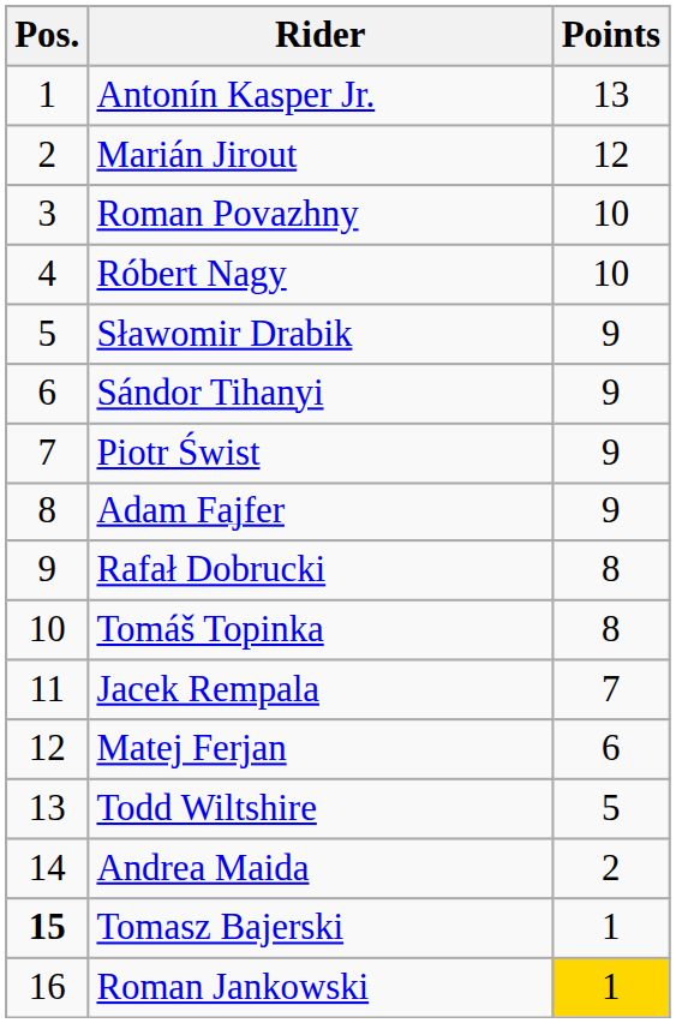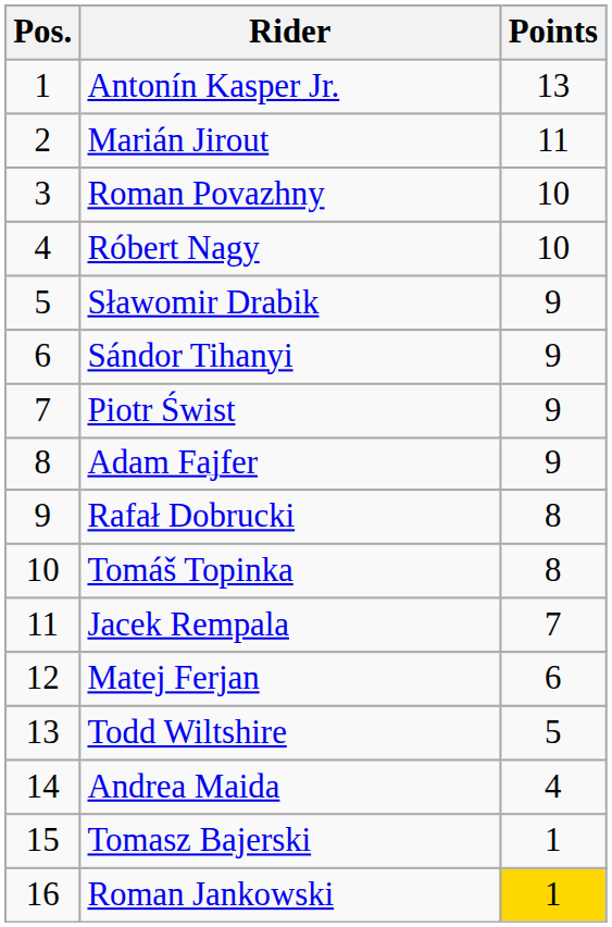 <table class=wikitable style="font-size:93%; text-align:center;">
 <tr>
 <th width=25px>Pos.</th>
 <th width=180px>Rider</th>
 <th width=40px>Points</th>
 </tr>
 <tr>
 <td>1</td>
 <td style="text-align:left;"> <a href='#'>Antonín Kasper Jr.</a></td>
 <td>13</td>
 </tr>
 <tr>
 <td>2</td>
 <td style="text-align:left;"> <a href='#'>Marián Jirout</a></td>
-<td>12</td>
+<td>11</td>
 </tr>
 <tr>
 <td>3</td>
 <td style="text-align:left;"> <a href='#'>Roman Povazhny</a></td>
 <td>10</td>
 </tr>
 <tr>
 <td>4</td>
 <td style="text-align:left;"> <a href='#'>Róbert Nagy</a></td>
 <td>10</td>
 </tr>
 <tr>
 <td>5</td>
 <td style="text-align:left;"> <a href='#'>Sławomir Drabik</a></td>
 <td>9</td>
 </tr>
 <tr>
 <td>6</td>
 <td style="text-align:left;"> <a href='#'>Sándor Tihanyi</a></td>
 <td>9</td>
 </tr>
 <tr>
 <td>7</td>
 <td style="text-align:left;"> <a href='#'>Piotr Świst</a></td>
 <td>9</td>
 </tr>
 <tr>
 <td>8</td>
 <td style="text-align:left;"> <a href='#'>Adam Fajfer</a></td>
 <td>9</td>
 </tr>
 <tr>
 <td>9</td>
 <td style="text-align:left;"> <a href='#'>Rafał Dobrucki</a></td>
 <td>8</td>
 </tr>
 <tr>
 <td>10</td>
 <td style="text-align:left;"> <a href='#'>Tomáš Topinka</a></td>
 <td>8</td>
 </tr>
 <tr>
 <td>11</td>
 <td style="text-align:left;"> <a href='#'>Jacek Rempala</a></td>
 <td>7</td>
 </tr>
 <tr>
 <td>12</td>
 <td style="text-align:left;"> <a href='#'>Matej Ferjan</a></td>
 <td>6</td>
 </tr>
 <tr>
 <td>13</td>
 <td style="text-align:left;"> <a href='#'>Todd Wiltshire</a></td>
 <td>5</td>
 </tr>
 <tr>
 <td>14</td>
 <td style="text-align:left;"> <a href='#'>Andrea Maida</a></td>
-<td>2</td>
+<td>4</td>
 </tr>
 <tr>
-<td><strong>15</strong></td>
+<td>15</td>
 <td style="text-align:left;"> <a href='#'>Tomasz Bajerski</a></td>
 <td>1</td>
 </tr>
 <tr>
 <td>16</td>
 <td style="text-align:left;"> <a href='#'>Roman Jankowski</a></td>
 <td style="background: gold;">1</td>
 </tr>
 </table>
